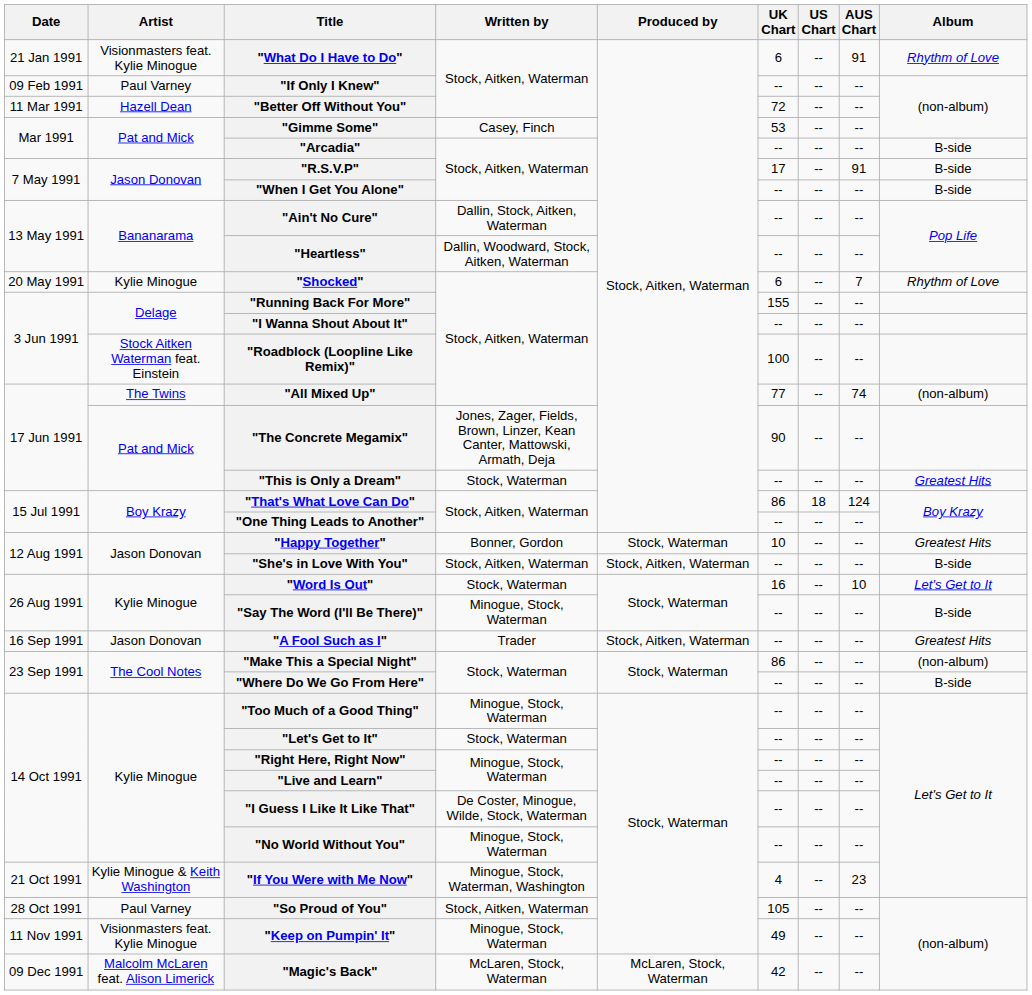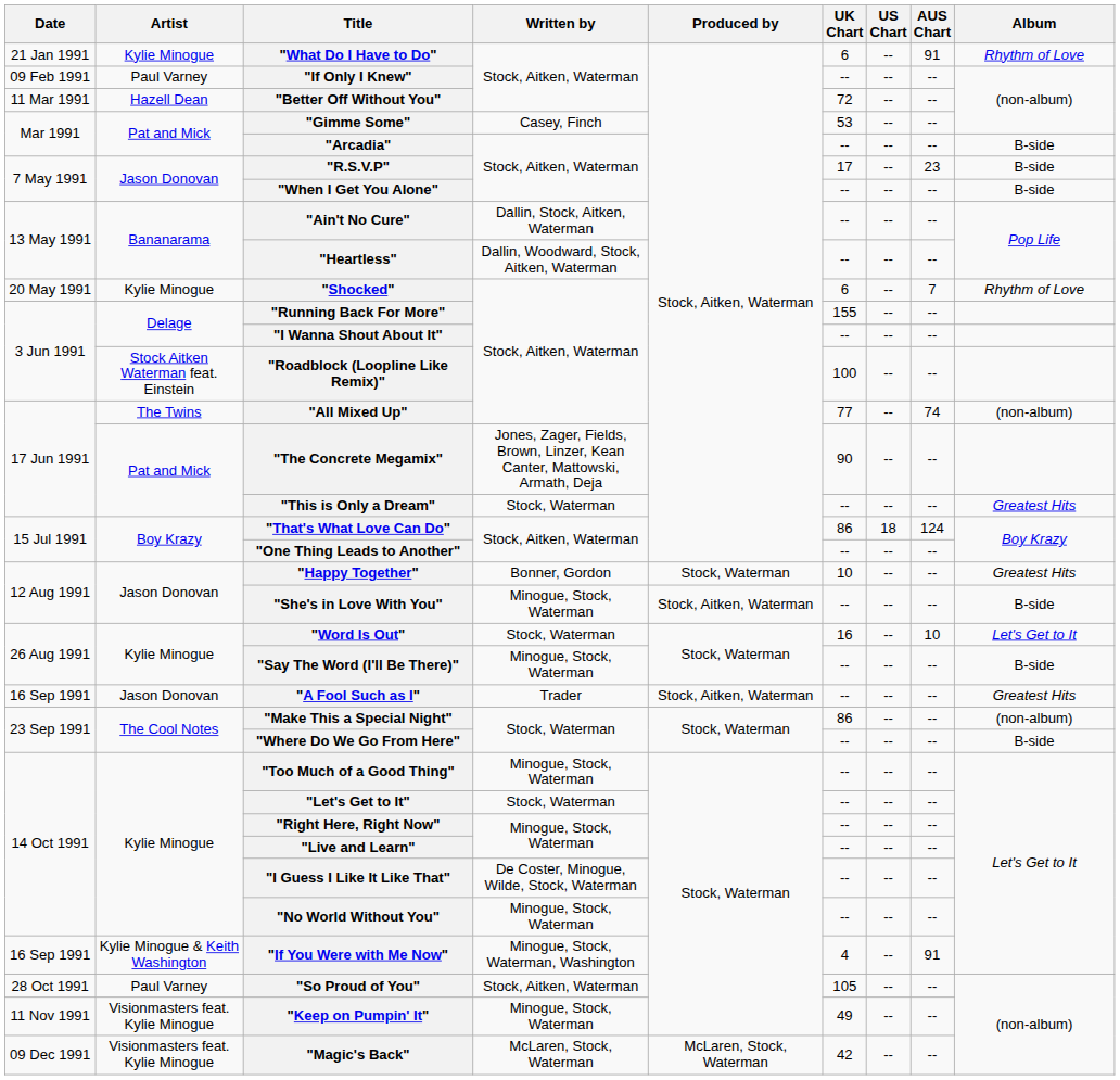 <table class="wikitable plainrowheaders" style="text-align:center;">
 <tr>
 <th scope="col" style="width:6em;">Date</th>
 <th scope="col" style="width:10em;">Artist</th>
 <th scope="col" style="width:16em;">Title</th>
 <th scope="col" style="width:12em;">Written by</th>
 <th scope="col" style="width:12em;">Produced by</th>
 <th scope="col" style="width:1em;">UK Chart</th>
 <th scope="col" style="width:1em;">US Chart</th>
 <th scope="col" style="width:1em;">AUS Chart</th>
 <th scope="col" style="width:11em;">Album</th>
 </tr>
 <tr>
 <td>21 Jan 1991</td>
-<td>Visionmasters feat. Kylie Minogue</td>
+<td><a href='#'>Kylie Minogue</a></td>
 <th scope="row">"<a href='#'>What Do I Have to Do</a>"</th>
 <td rowspan="3">Stock, Aitken, Waterman</td>
 <td rowspan="18">Stock, Aitken, Waterman</td>
 <td>6</td>
 <td>--</td>
 <td>91</td>
 <td><em><a href='#'>Rhythm of Love</a></em></td>
 </tr>
 <tr>
 <td>09 Feb 1991</td>
 <td>Paul Varney</td>
 <th scope="row">"If Only I Knew"</th>
 <td>--</td>
 <td>--</td>
 <td>--</td>
 <td rowspan="3">(non-album)</td>
 </tr>
 <tr>
 <td>11 Mar 1991</td>
 <td><a href='#'>Hazell Dean</a></td>
 <th scope="row">"Better Off Without You"</th>
 <td>72</td>
 <td>--</td>
 <td>--</td>
 </tr>
 <tr>
 <td rowspan="2">Mar 1991</td>
 <td rowspan="2"><a href='#'>Pat and Mick</a></td>
 <th scope="row">"Gimme Some"</th>
 <td>Casey, Finch</td>
 <td>53</td>
 <td>--</td>
 <td>--</td>
 </tr>
 <tr>
 <th scope="row">"Arcadia"</th>
 <td rowspan="3">Stock, Aitken, Waterman</td>
 <td>--</td>
 <td>--</td>
 <td>--</td>
 <td>B-side</td>
 </tr>
 <tr>
 <td rowspan="2">7 May 1991</td>
 <td rowspan="2"><a href='#'>Jason Donovan</a></td>
 <th scope="row">"R.S.V.P"</th>
 <td>17</td>
 <td>--</td>
-<td>91</td>
+<td>23</td>
 <td>B-side</td>
 </tr>
 <tr>
 <th scope="row">"When I Get You Alone"</th>
 <td>--</td>
 <td>--</td>
 <td>--</td>
 <td>B-side</td>
 </tr>
 <tr>
 <td rowspan="2">13 May 1991</td>
 <td rowspan="2"><a href='#'>Bananarama</a></td>
 <th scope="row">"Ain't No Cure"</th>
 <td>Dallin, Stock, Aitken, Waterman</td>
 <td>--</td>
 <td>--</td>
 <td>--</td>
 <td rowspan="2"><em><a href='#'>Pop Life</a></em></td>
 </tr>
 <tr>
 <th scope="row">"Heartless"</th>
 <td>Dallin, Woodward, Stock, Aitken, Waterman</td>
 <td>--</td>
 <td>--</td>
 <td>--</td>
 </tr>
 <tr>
 <td>20 May 1991</td>
 <td>Kylie Minogue</td>
 <th scope="row">"<a href='#'>Shocked</a>"</th>
 <td rowspan="5">Stock, Aitken, Waterman</td>
 <td>6</td>
 <td>--</td>
 <td>7</td>
 <td><em>Rhythm of Love</em></td>
 </tr>
 <tr>
 <td rowspan="3">3 Jun 1991</td>
 <td rowspan="2"><a href='#'>Delage</a></td>
 <th scope="row">"Running Back For More"</th>
 <td>155</td>
 <td>--</td>
 <td>--</td>
 <td></td>
 </tr>
 <tr>
 <th scope="row">"I Wanna Shout About It"</th>
 <td>--</td>
 <td>--</td>
 <td>--</td>
 <td></td>
 </tr>
 <tr>
 <td><a href='#'>Stock Aitken Waterman</a> feat. Einstein</td>
 <th scope="row">"Roadblock (Loopline Like Remix)"</th>
 <td>100</td>
 <td>--</td>
 <td>--</td>
 <td></td>
 </tr>
 <tr>
 <td rowspan="3">17 Jun 1991</td>
 <td><a href='#'>The Twins</a></td>
 <th scope="row">"All Mixed Up"</th>
 <td>77</td>
 <td>--</td>
 <td>74</td>
 <td>(non-album)</td>
 </tr>
 <tr>
 <td rowspan="2"><a href='#'>Pat and Mick</a></td>
 <th scope="row">"The Concrete Megamix"</th>
 <td>Jones, Zager, Fields, Brown, Linzer, Kean Canter, Mattowski, Armath, Deja</td>
 <td>90</td>
 <td>--</td>
 <td>--</td>
 <td></td>
 </tr>
 <tr>
 <th scope="row">"This is Only a Dream"</th>
 <td>Stock, Waterman</td>
 <td>--</td>
 <td>--</td>
 <td>--</td>
 <td><em><a href='#'>Greatest Hits</a></em></td>
 </tr>
 <tr>
 <td rowspan="2">15 Jul 1991</td>
 <td rowspan="2"><a href='#'>Boy Krazy</a></td>
 <th scope="row">"<a href='#'>That's What Love Can Do</a>"</th>
 <td rowspan="2">Stock, Aitken, Waterman</td>
 <td>86</td>
 <td>18</td>
 <td>124</td>
 <td rowspan="2"><em><a href='#'>Boy Krazy</a></em></td>
 </tr>
 <tr>
 <th scope="row">"One Thing Leads to Another"</th>
 <td>--</td>
 <td>--</td>
 <td>--</td>
 </tr>
 <tr>
 <td rowspan="2">12 Aug 1991</td>
 <td rowspan="2">Jason Donovan</td>
 <th scope="row">"<a href='#'>Happy Together</a>"</th>
 <td>Bonner, Gordon</td>
 <td>Stock, Waterman</td>
 <td>10</td>
 <td>--</td>
 <td>--</td>
 <td><em>Greatest Hits</em></td>
 </tr>
 <tr>
 <th scope="row">"She's in Love With You"</th>
-<td>Stock, Aitken, Waterman</td>
+<td>Minogue, Stock, Waterman</td>
 <td>Stock, Aitken, Waterman</td>
 <td>--</td>
 <td>--</td>
 <td>--</td>
 <td>B-side</td>
 </tr>
 <tr>
 <td rowspan="2">26 Aug 1991</td>
 <td rowspan="2">Kylie Minogue</td>
 <th scope="row">"<a href='#'>Word Is Out</a>"</th>
 <td>Stock, Waterman</td>
 <td rowspan="2">Stock, Waterman</td>
 <td>16</td>
 <td>--</td>
 <td>10</td>
 <td><em><a href='#'>Let's Get to It</a></em></td>
 </tr>
 <tr>
 <th scope="row">"Say The Word (I'll Be There)"</th>
 <td>Minogue, Stock, Waterman</td>
 <td>--</td>
 <td>--</td>
 <td>--</td>
 <td>B-side</td>
 </tr>
 <tr>
 <td>16 Sep 1991</td>
 <td>Jason Donovan</td>
 <th scope="row">"<a href='#'>A Fool Such as I</a>"</th>
 <td>Trader</td>
 <td>Stock, Aitken, Waterman</td>
 <td>--</td>
 <td>--</td>
 <td>--</td>
 <td><em>Greatest Hits</em></td>
 </tr>
 <tr>
 <td rowspan="2">23 Sep 1991</td>
 <td rowspan="2"><a href='#'>The Cool Notes</a></td>
 <th scope="row">"Make This a Special Night"</th>
 <td rowspan="2">Stock, Waterman</td>
 <td rowspan="2">Stock, Waterman</td>
 <td>86</td>
 <td>--</td>
 <td>--</td>
 <td>(non-album)</td>
 </tr>
 <tr>
 <th scope="row">"Where Do We Go From Here"</th>
 <td>--</td>
 <td>--</td>
 <td>--</td>
 <td>B-side</td>
 </tr>
 <tr>
 <td rowspan="6">14 Oct 1991</td>
 <td rowspan="6">Kylie Minogue</td>
 <th scope="row">"Too Much of a Good Thing"</th>
 <td>Minogue, Stock, Waterman</td>
 <td rowspan="9">Stock, Waterman</td>
 <td>--</td>
 <td>--</td>
 <td>--</td>
 <td rowspan="7"><em>Let's Get to It</em></td>
 </tr>
 <tr>
 <th scope="row">"Let's Get to It"</th>
 <td>Stock, Waterman</td>
 <td>--</td>
 <td>--</td>
 <td>--</td>
 </tr>
 <tr>
 <th scope="row">"Right Here, Right Now"</th>
 <td rowspan="2">Minogue, Stock, Waterman</td>
 <td>--</td>
 <td>--</td>
 <td>--</td>
 </tr>
 <tr>
 <th scope="row">"Live and Learn"</th>
 <td>--</td>
 <td>--</td>
 <td>--</td>
 </tr>
 <tr>
 <th scope="row">"I Guess I Like It Like That"</th>
 <td>De Coster, Minogue, Wilde, Stock, Waterman</td>
 <td>--</td>
 <td>--</td>
 <td>--</td>
 </tr>
 <tr>
 <th scope="row">"No World Without You"</th>
 <td>Minogue, Stock, Waterman</td>
 <td>--</td>
 <td>--</td>
 <td>--</td>
 </tr>
 <tr>
-<td>21 Oct 1991</td>
+<td>16 Sep 1991</td>
 <td>Kylie Minogue & <a href='#'>Keith Washington</a></td>
 <th scope="row">"<a href='#'>If You Were with Me Now</a>"</th>
 <td>Minogue, Stock, Waterman, Washington</td>
 <td>4</td>
 <td>--</td>
-<td>23</td>
+<td>91</td>
 </tr>
 <tr>
 <td>28 Oct 1991</td>
 <td>Paul Varney</td>
 <th scope="row">"So Proud of You"</th>
 <td>Stock, Aitken, Waterman</td>
 <td>105</td>
 <td>--</td>
 <td>--</td>
 <td rowspan="3">(non-album)</td>
 </tr>
 <tr>
 <td>11 Nov 1991</td>
 <td>Visionmasters feat. Kylie Minogue</td>
 <th scope="row">"<a href='#'>Keep on Pumpin' It</a>"</th>
 <td>Minogue, Stock, Waterman</td>
 <td>49</td>
 <td>--</td>
 <td>--</td>
 </tr>
 <tr>
 <td>09 Dec 1991</td>
-<td><a href='#'>Malcolm McLaren</a> feat. <a href='#'>Alison Limerick</a></td>
+<td>Visionmasters feat. Kylie Minogue</td>
 <th scope="row">"Magic's Back"</th>
 <td>McLaren, Stock, Waterman</td>
 <td>McLaren, Stock, Waterman</td>
 <td>42</td>
 <td>--</td>
 <td>--</td>
 </tr>
 </table>
